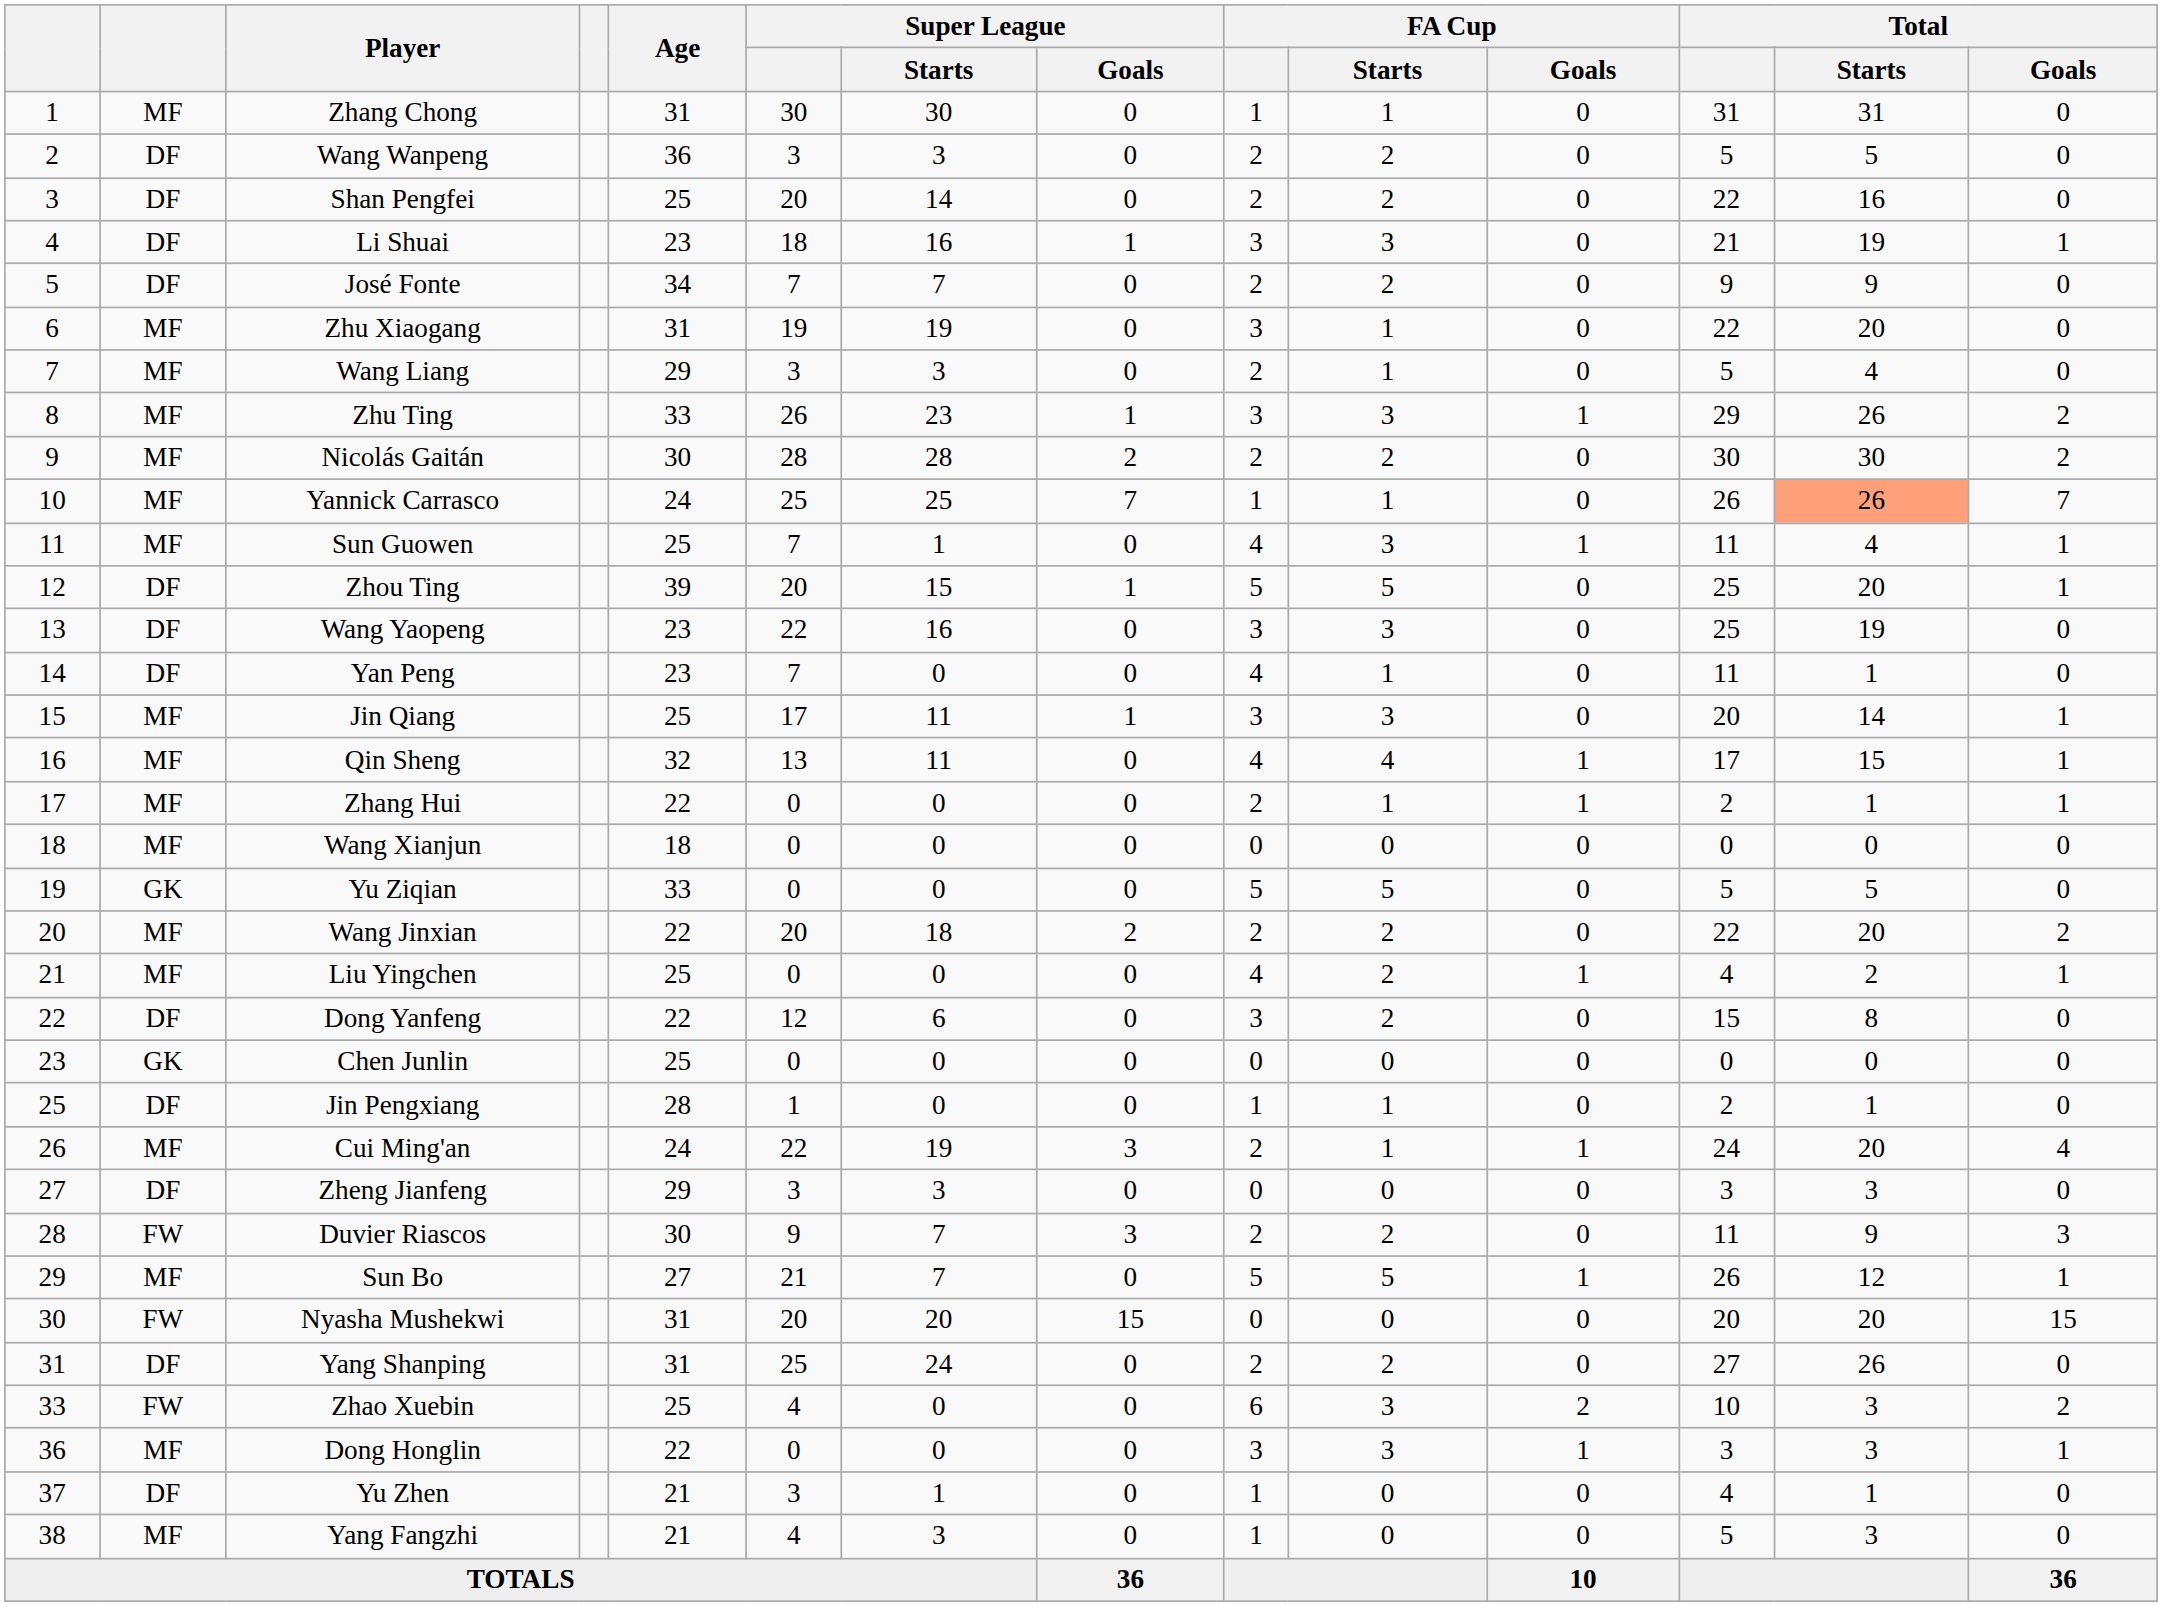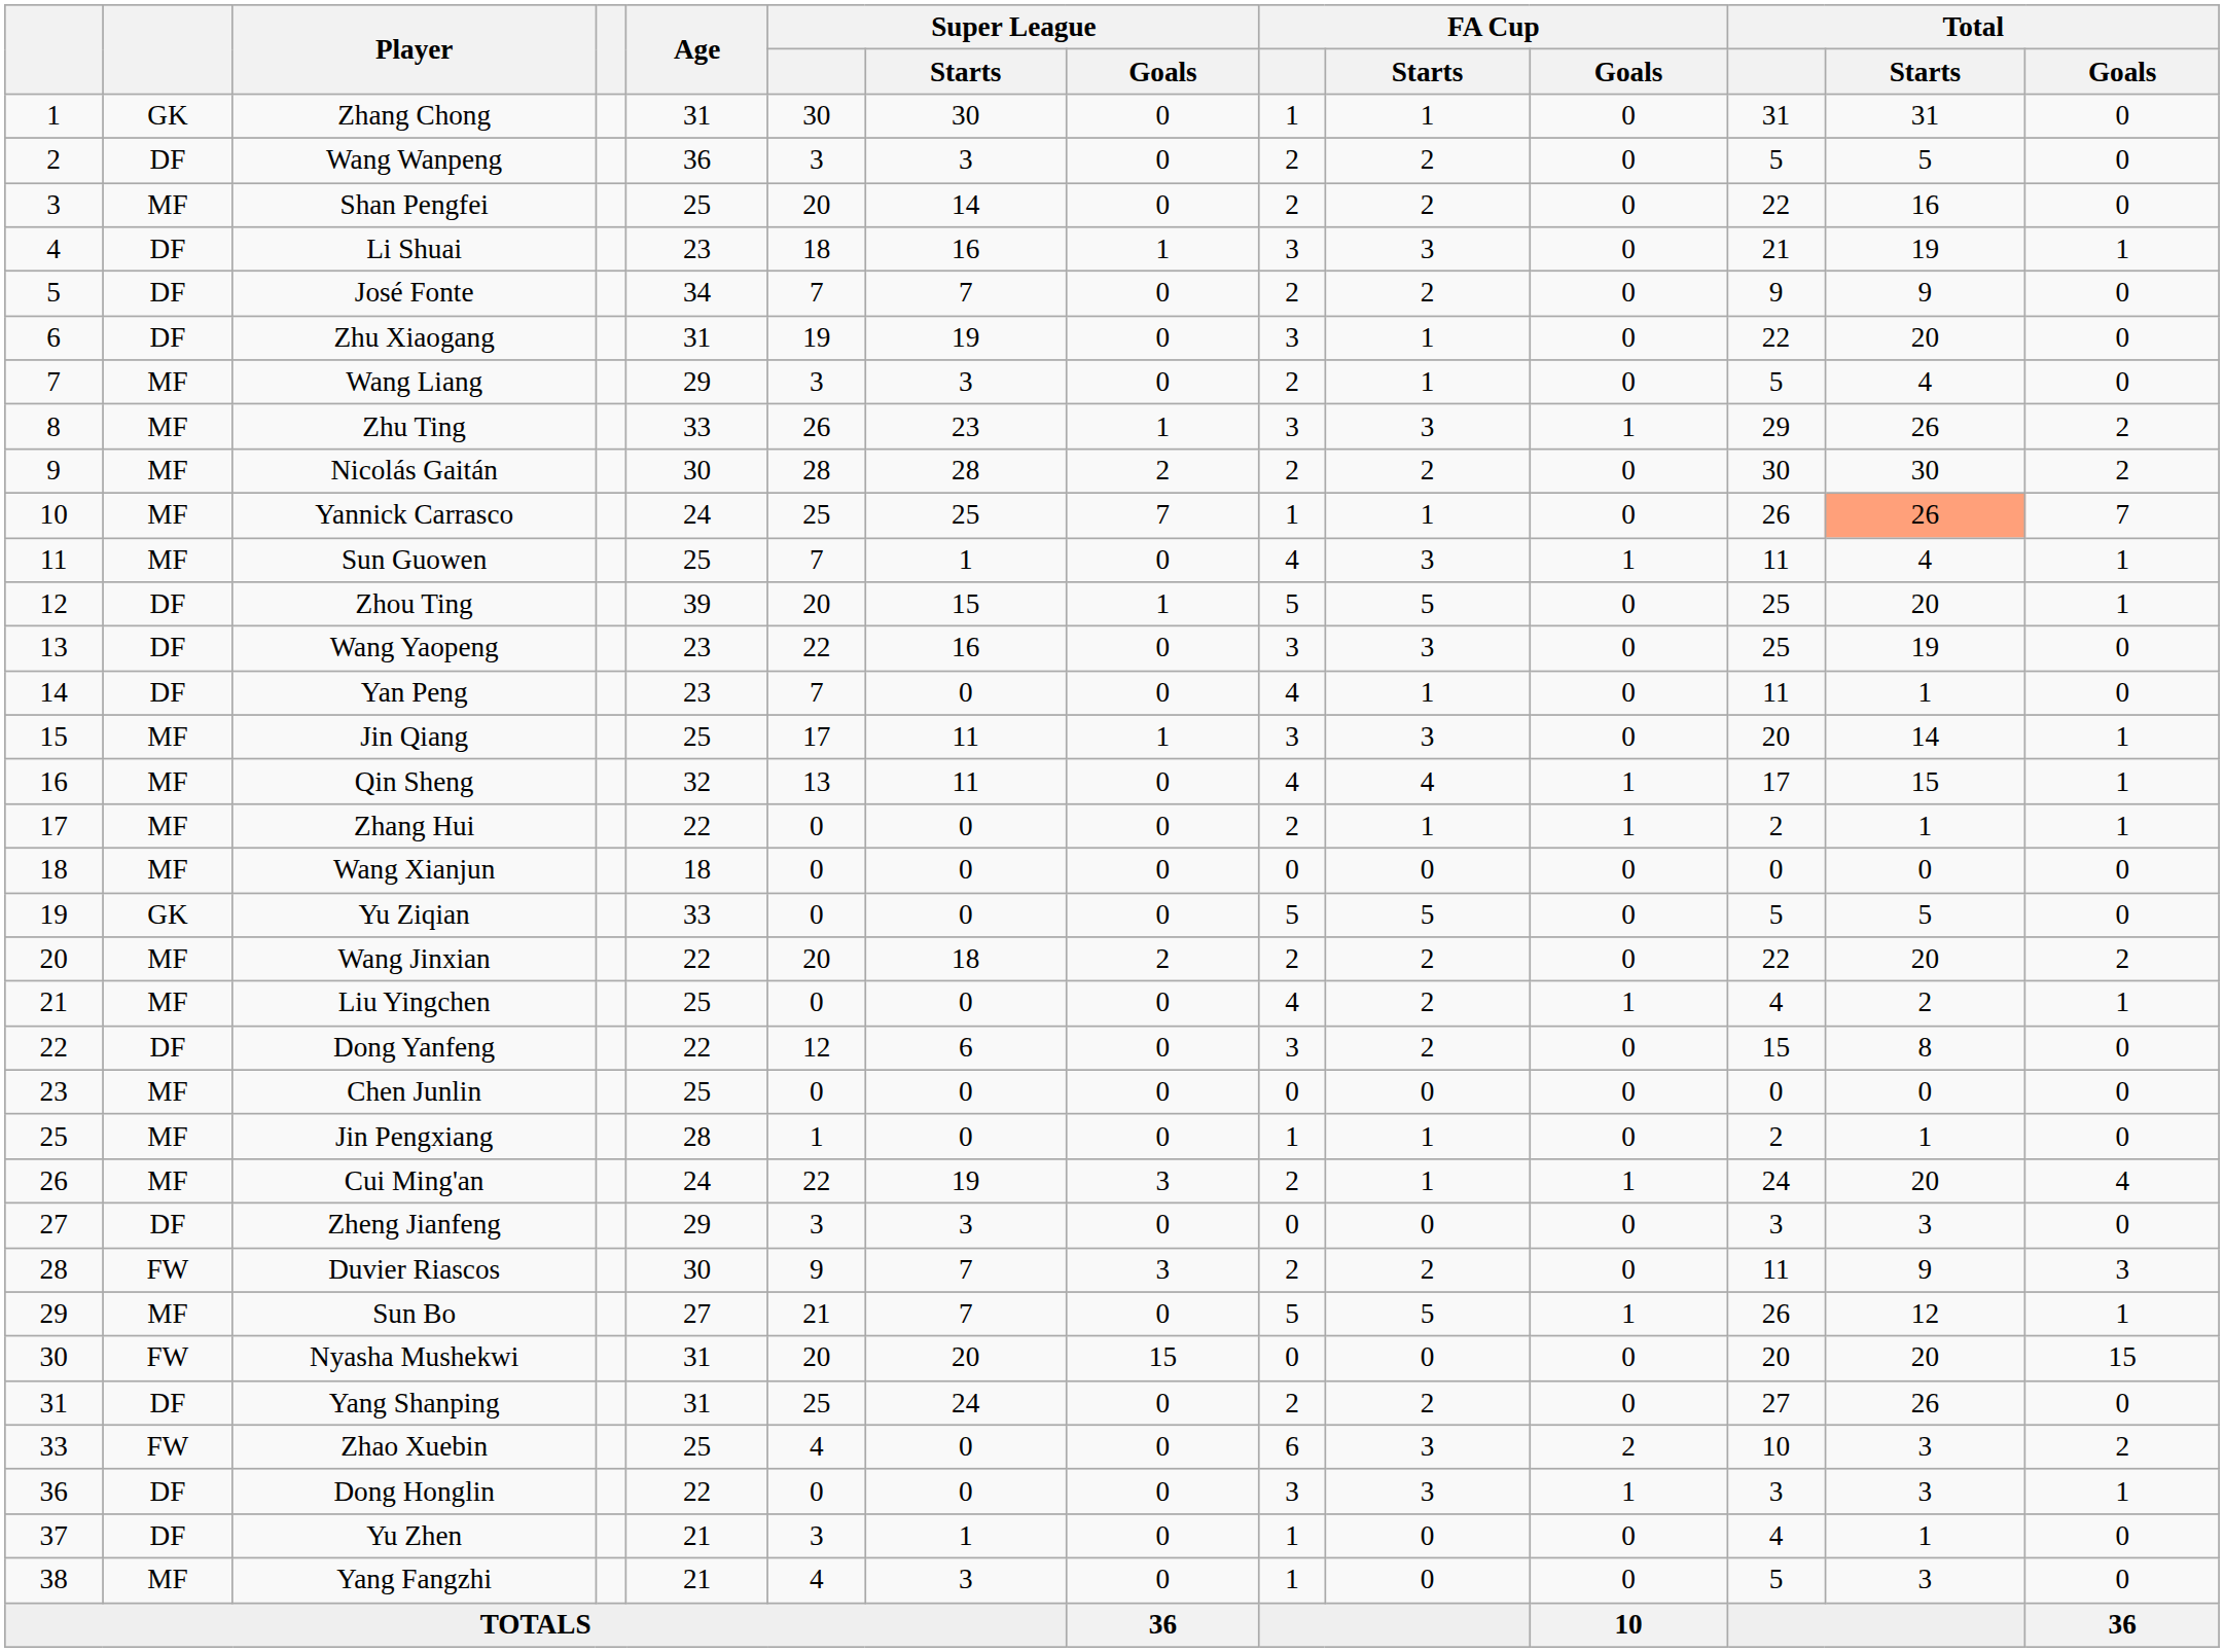 <table class="wikitable" width="80%" style="text-align:center">
 <tr>
 <th rowspan="2"></th>
 <th rowspan="2"></th>
 <th rowspan="2" width="200">Player</th>
 <th rowspan="2"></th>
 <th rowspan="2">Age</th>
 <th colspan="3" width="105">Super League</th>
 <th colspan="3" width="105">FA Cup</th>
 <th colspan="3" width="105">Total</th>
 </tr>
 <tr>
 <th></th>
 <th>Starts</th>
 <th>Goals</th>
 <th></th>
 <th>Starts</th>
 <th>Goals</th>
 <th></th>
 <th>Starts</th>
 <th>Goals</th>
 </tr>
 <tr>
 <td>1</td>
-<td>MF</td>
+<td>GK</td>
 <td>Zhang Chong</td>
 <td></td>
 <td>31</td>
 <td>30</td>
 <td>30</td>
 <td>0</td>
 <td>1</td>
 <td>1</td>
 <td>0</td>
 <td>31</td>
 <td>31</td>
 <td>0</td>
 </tr>
 <tr>
 <td>2</td>
 <td>DF</td>
 <td>Wang Wanpeng</td>
 <td></td>
 <td>36</td>
 <td>3</td>
 <td>3</td>
 <td>0</td>
 <td>2</td>
 <td>2</td>
 <td>0</td>
 <td>5</td>
 <td>5</td>
 <td>0</td>
 </tr>
 <tr>
 <td>3</td>
-<td>DF</td>
+<td>MF</td>
 <td>Shan Pengfei</td>
 <td></td>
 <td>25</td>
 <td>20</td>
 <td>14</td>
 <td>0</td>
 <td>2</td>
 <td>2</td>
 <td>0</td>
 <td>22</td>
 <td>16</td>
 <td>0</td>
 </tr>
 <tr>
 <td>4</td>
 <td>DF</td>
 <td>Li Shuai</td>
 <td></td>
 <td>23</td>
 <td>18</td>
 <td>16</td>
 <td>1</td>
 <td>3</td>
 <td>3</td>
 <td>0</td>
 <td>21</td>
 <td>19</td>
 <td>1</td>
 </tr>
 <tr>
 <td>5</td>
 <td>DF</td>
 <td>José Fonte</td>
 <td></td>
 <td>34</td>
 <td>7</td>
 <td>7</td>
 <td>0</td>
 <td>2</td>
 <td>2</td>
 <td>0</td>
 <td>9</td>
 <td>9</td>
 <td>0</td>
 </tr>
 <tr>
 <td>6</td>
-<td>MF</td>
+<td>DF</td>
 <td>Zhu Xiaogang</td>
 <td></td>
 <td>31</td>
 <td>19</td>
 <td>19</td>
 <td>0</td>
 <td>3</td>
 <td>1</td>
 <td>0</td>
 <td>22</td>
 <td>20</td>
 <td>0</td>
 </tr>
 <tr>
 <td>7</td>
 <td>MF</td>
 <td>Wang Liang</td>
 <td></td>
 <td>29</td>
 <td>3</td>
 <td>3</td>
 <td>0</td>
 <td>2</td>
 <td>1</td>
 <td>0</td>
 <td>5</td>
 <td>4</td>
 <td>0</td>
 </tr>
 <tr>
 <td>8</td>
 <td>MF</td>
 <td>Zhu Ting</td>
 <td></td>
 <td>33</td>
 <td>26</td>
 <td>23</td>
 <td>1</td>
 <td>3</td>
 <td>3</td>
 <td>1</td>
 <td>29</td>
 <td>26</td>
 <td>2</td>
 </tr>
 <tr>
 <td>9</td>
 <td>MF</td>
 <td>Nicolás Gaitán</td>
 <td></td>
 <td>30</td>
 <td>28</td>
 <td>28</td>
 <td>2</td>
 <td>2</td>
 <td>2</td>
 <td>0</td>
 <td>30</td>
 <td>30</td>
 <td>2</td>
 </tr>
 <tr>
 <td>10</td>
 <td>MF</td>
 <td>Yannick Carrasco</td>
 <td></td>
 <td>24</td>
 <td>25</td>
 <td>25</td>
 <td>7</td>
 <td>1</td>
 <td>1</td>
 <td>0</td>
 <td>26</td>
 <td style="background: lightsalmon;">26</td>
 <td>7</td>
 </tr>
 <tr>
 <td>11</td>
 <td>MF</td>
 <td>Sun Guowen</td>
 <td></td>
 <td>25</td>
 <td>7</td>
 <td>1</td>
 <td>0</td>
 <td>4</td>
 <td>3</td>
 <td>1</td>
 <td>11</td>
 <td>4</td>
 <td>1</td>
 </tr>
 <tr>
 <td>12</td>
 <td>DF</td>
 <td>Zhou Ting</td>
 <td></td>
 <td>39</td>
 <td>20</td>
 <td>15</td>
 <td>1</td>
 <td>5</td>
 <td>5</td>
 <td>0</td>
 <td>25</td>
 <td>20</td>
 <td>1</td>
 </tr>
 <tr>
 <td>13</td>
 <td>DF</td>
 <td>Wang Yaopeng</td>
 <td></td>
 <td>23</td>
 <td>22</td>
 <td>16</td>
 <td>0</td>
 <td>3</td>
 <td>3</td>
 <td>0</td>
 <td>25</td>
 <td>19</td>
 <td>0</td>
 </tr>
 <tr>
 <td>14</td>
 <td>DF</td>
 <td>Yan Peng</td>
 <td></td>
 <td>23</td>
 <td>7</td>
 <td>0</td>
 <td>0</td>
 <td>4</td>
 <td>1</td>
 <td>0</td>
 <td>11</td>
 <td>1</td>
 <td>0</td>
 </tr>
 <tr>
 <td>15</td>
 <td>MF</td>
 <td>Jin Qiang</td>
 <td></td>
 <td>25</td>
 <td>17</td>
 <td>11</td>
 <td>1</td>
 <td>3</td>
 <td>3</td>
 <td>0</td>
 <td>20</td>
 <td>14</td>
 <td>1</td>
 </tr>
 <tr>
 <td>16</td>
 <td>MF</td>
 <td>Qin Sheng</td>
 <td></td>
 <td>32</td>
 <td>13</td>
 <td>11</td>
 <td>0</td>
 <td>4</td>
 <td>4</td>
 <td>1</td>
 <td>17</td>
 <td>15</td>
 <td>1</td>
 </tr>
 <tr>
 <td>17</td>
 <td>MF</td>
 <td>Zhang Hui</td>
 <td></td>
 <td>22</td>
 <td>0</td>
 <td>0</td>
 <td>0</td>
 <td>2</td>
 <td>1</td>
 <td>1</td>
 <td>2</td>
 <td>1</td>
 <td>1</td>
 </tr>
 <tr>
 <td>18</td>
 <td>MF</td>
 <td>Wang Xianjun</td>
 <td></td>
 <td>18</td>
 <td>0</td>
 <td>0</td>
 <td>0</td>
 <td>0</td>
 <td>0</td>
 <td>0</td>
 <td>0</td>
 <td>0</td>
 <td>0</td>
 </tr>
 <tr>
 <td>19</td>
 <td>GK</td>
 <td>Yu Ziqian</td>
 <td></td>
 <td>33</td>
 <td>0</td>
 <td>0</td>
 <td>0</td>
 <td>5</td>
 <td>5</td>
 <td>0</td>
 <td>5</td>
 <td>5</td>
 <td>0</td>
 </tr>
 <tr>
 <td>20</td>
 <td>MF</td>
 <td>Wang Jinxian</td>
 <td></td>
 <td>22</td>
 <td>20</td>
 <td>18</td>
 <td>2</td>
 <td>2</td>
 <td>2</td>
 <td>0</td>
 <td>22</td>
 <td>20</td>
 <td>2</td>
 </tr>
 <tr>
 <td>21</td>
 <td>MF</td>
 <td>Liu Yingchen</td>
 <td></td>
 <td>25</td>
 <td>0</td>
 <td>0</td>
 <td>0</td>
 <td>4</td>
 <td>2</td>
 <td>1</td>
 <td>4</td>
 <td>2</td>
 <td>1</td>
 </tr>
 <tr>
 <td>22</td>
 <td>DF</td>
 <td>Dong Yanfeng</td>
 <td></td>
 <td>22</td>
 <td>12</td>
 <td>6</td>
 <td>0</td>
 <td>3</td>
 <td>2</td>
 <td>0</td>
 <td>15</td>
 <td>8</td>
 <td>0</td>
 </tr>
 <tr>
 <td>23</td>
-<td>GK</td>
+<td>MF</td>
 <td>Chen Junlin</td>
 <td></td>
 <td>25</td>
 <td>0</td>
 <td>0</td>
 <td>0</td>
 <td>0</td>
 <td>0</td>
 <td>0</td>
 <td>0</td>
 <td>0</td>
 <td>0</td>
 </tr>
 <tr>
 <td>25</td>
-<td>DF</td>
+<td>MF</td>
 <td>Jin Pengxiang</td>
 <td></td>
 <td>28</td>
 <td>1</td>
 <td>0</td>
 <td>0</td>
 <td>1</td>
 <td>1</td>
 <td>0</td>
 <td>2</td>
 <td>1</td>
 <td>0</td>
 </tr>
 <tr>
 <td>26</td>
 <td>MF</td>
 <td>Cui Ming'an</td>
 <td></td>
 <td>24</td>
 <td>22</td>
 <td>19</td>
 <td>3</td>
 <td>2</td>
 <td>1</td>
 <td>1</td>
 <td>24</td>
 <td>20</td>
 <td>4</td>
 </tr>
 <tr>
 <td>27</td>
 <td>DF</td>
 <td>Zheng Jianfeng</td>
 <td></td>
 <td>29</td>
 <td>3</td>
 <td>3</td>
 <td>0</td>
 <td>0</td>
 <td>0</td>
 <td>0</td>
 <td>3</td>
 <td>3</td>
 <td>0</td>
 </tr>
 <tr>
 <td>28</td>
 <td>FW</td>
 <td>Duvier Riascos</td>
 <td></td>
 <td>30</td>
 <td>9</td>
 <td>7</td>
 <td>3</td>
 <td>2</td>
 <td>2</td>
 <td>0</td>
 <td>11</td>
 <td>9</td>
 <td>3</td>
 </tr>
 <tr>
 <td>29</td>
 <td>MF</td>
 <td>Sun Bo</td>
 <td></td>
 <td>27</td>
 <td>21</td>
 <td>7</td>
 <td>0</td>
 <td>5</td>
 <td>5</td>
 <td>1</td>
 <td>26</td>
 <td>12</td>
 <td>1</td>
 </tr>
 <tr>
 <td>30</td>
 <td>FW</td>
 <td>Nyasha Mushekwi</td>
 <td></td>
 <td>31</td>
 <td>20</td>
 <td>20</td>
 <td>15</td>
 <td>0</td>
 <td>0</td>
 <td>0</td>
 <td>20</td>
 <td>20</td>
 <td>15</td>
 </tr>
 <tr>
 <td>31</td>
 <td>DF</td>
 <td>Yang Shanping</td>
 <td></td>
 <td>31</td>
 <td>25</td>
 <td>24</td>
 <td>0</td>
 <td>2</td>
 <td>2</td>
 <td>0</td>
 <td>27</td>
 <td>26</td>
 <td>0</td>
 </tr>
 <tr>
 <td>33</td>
 <td>FW</td>
 <td>Zhao Xuebin</td>
 <td></td>
 <td>25</td>
 <td>4</td>
 <td>0</td>
 <td>0</td>
 <td>6</td>
 <td>3</td>
 <td>2</td>
 <td>10</td>
 <td>3</td>
 <td>2</td>
 </tr>
 <tr>
 <td>36</td>
-<td>MF</td>
+<td>DF</td>
 <td>Dong Honglin</td>
 <td></td>
 <td>22</td>
 <td>0</td>
 <td>0</td>
 <td>0</td>
 <td>3</td>
 <td>3</td>
 <td>1</td>
 <td>3</td>
 <td>3</td>
 <td>1</td>
 </tr>
 <tr>
 <td>37</td>
 <td>DF</td>
 <td>Yu Zhen</td>
 <td></td>
 <td>21</td>
 <td>3</td>
 <td>1</td>
 <td>0</td>
 <td>1</td>
 <td>0</td>
 <td>0</td>
 <td>4</td>
 <td>1</td>
 <td>0</td>
 </tr>
 <tr>
 <td>38</td>
 <td>MF</td>
 <td>Yang Fangzhi</td>
 <td></td>
 <td>21</td>
 <td>4</td>
 <td>3</td>
 <td>0</td>
 <td>1</td>
 <td>0</td>
 <td>0</td>
 <td>5</td>
 <td>3</td>
 <td>0</td>
 </tr>
 <tr>
 <td colspan="7" style="background: #efefef; text-align: center;"><strong>TOTALS</strong></td>
 <th>36</th>
 <td colspan="2" style="background: #efefef; text-align: center;"></td>
 <th>10</th>
 <td colspan="2" style="background: #efefef; text-align: center;"></td>
 <th>36</th>
 </tr>
 </table>
